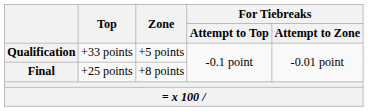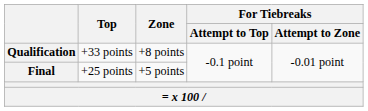 <table class="wikitable" style="text-align:center">
 <tr>
 <th rowspan="2"></th>
 <th rowspan="2">Top</th>
 <th rowspan="2">Zone</th>
 <th colspan="2">For Tiebreaks</th>
 </tr>
 <tr>
 <th>Attempt to Top</th>
 <th>Attempt to Zone</th>
 </tr>
 <tr>
 <th>Qualification</th>
 <td>+33 points</td>
-<td>+5 points</td>
+<td>+8 points</td>
 <td rowspan="2">-0.1 point</td>
 <td rowspan="2">-0.01 point</td>
 </tr>
 <tr>
 <th>Final</th>
 <td>+25 points</td>
-<td>+8 points</td>
+<td>+5 points</td>
 </tr>
 <tr>
 <th colspan="5"></th>
 </tr>
 <tr>
 <th colspan="5"><em> =  x 100 / </em></th>
 </tr>
 </table>
